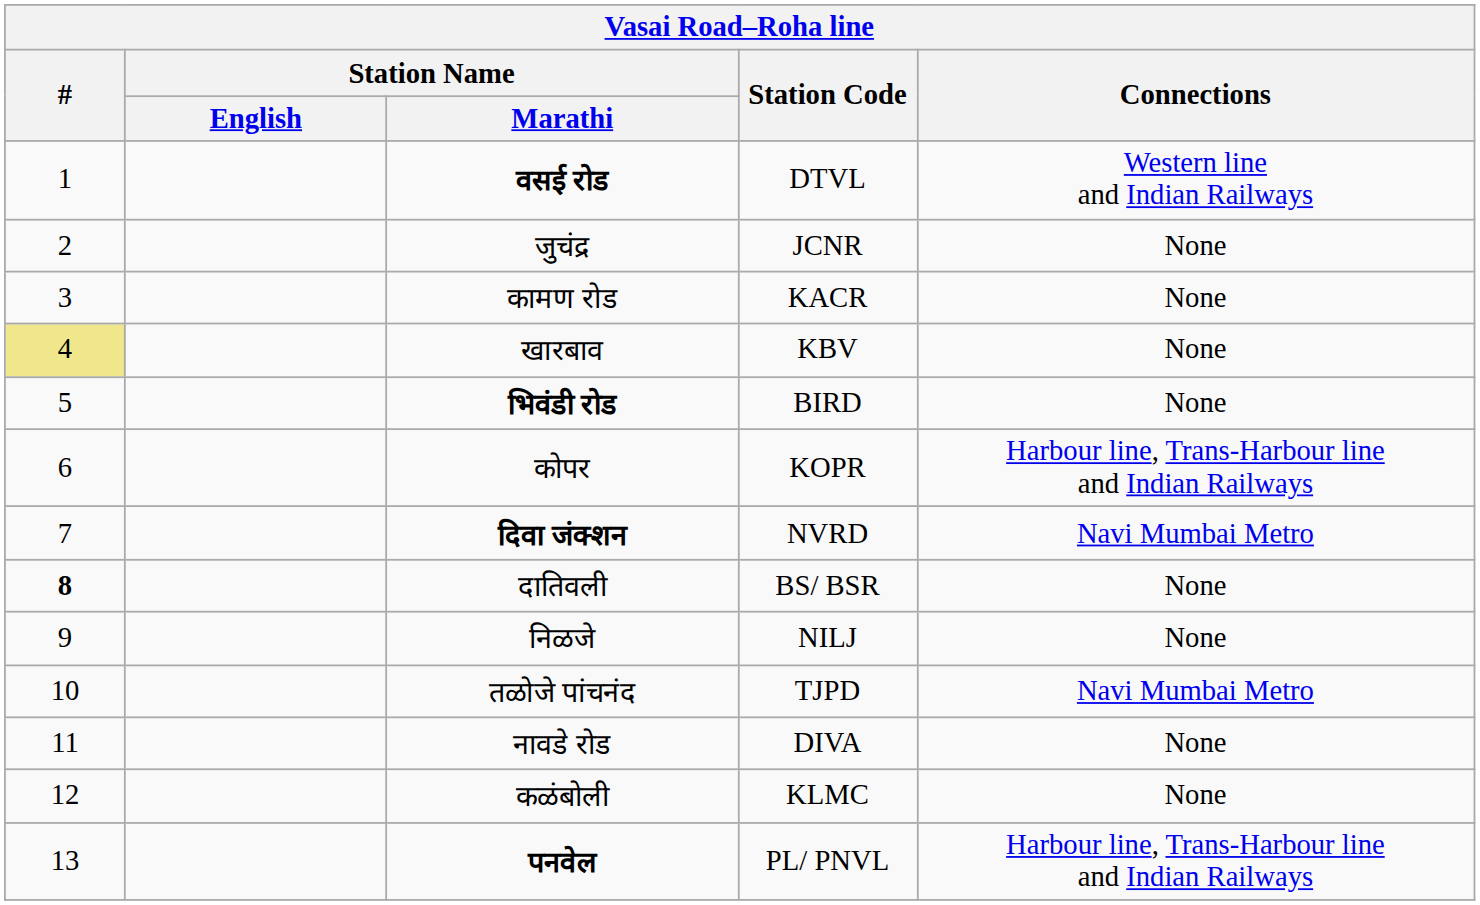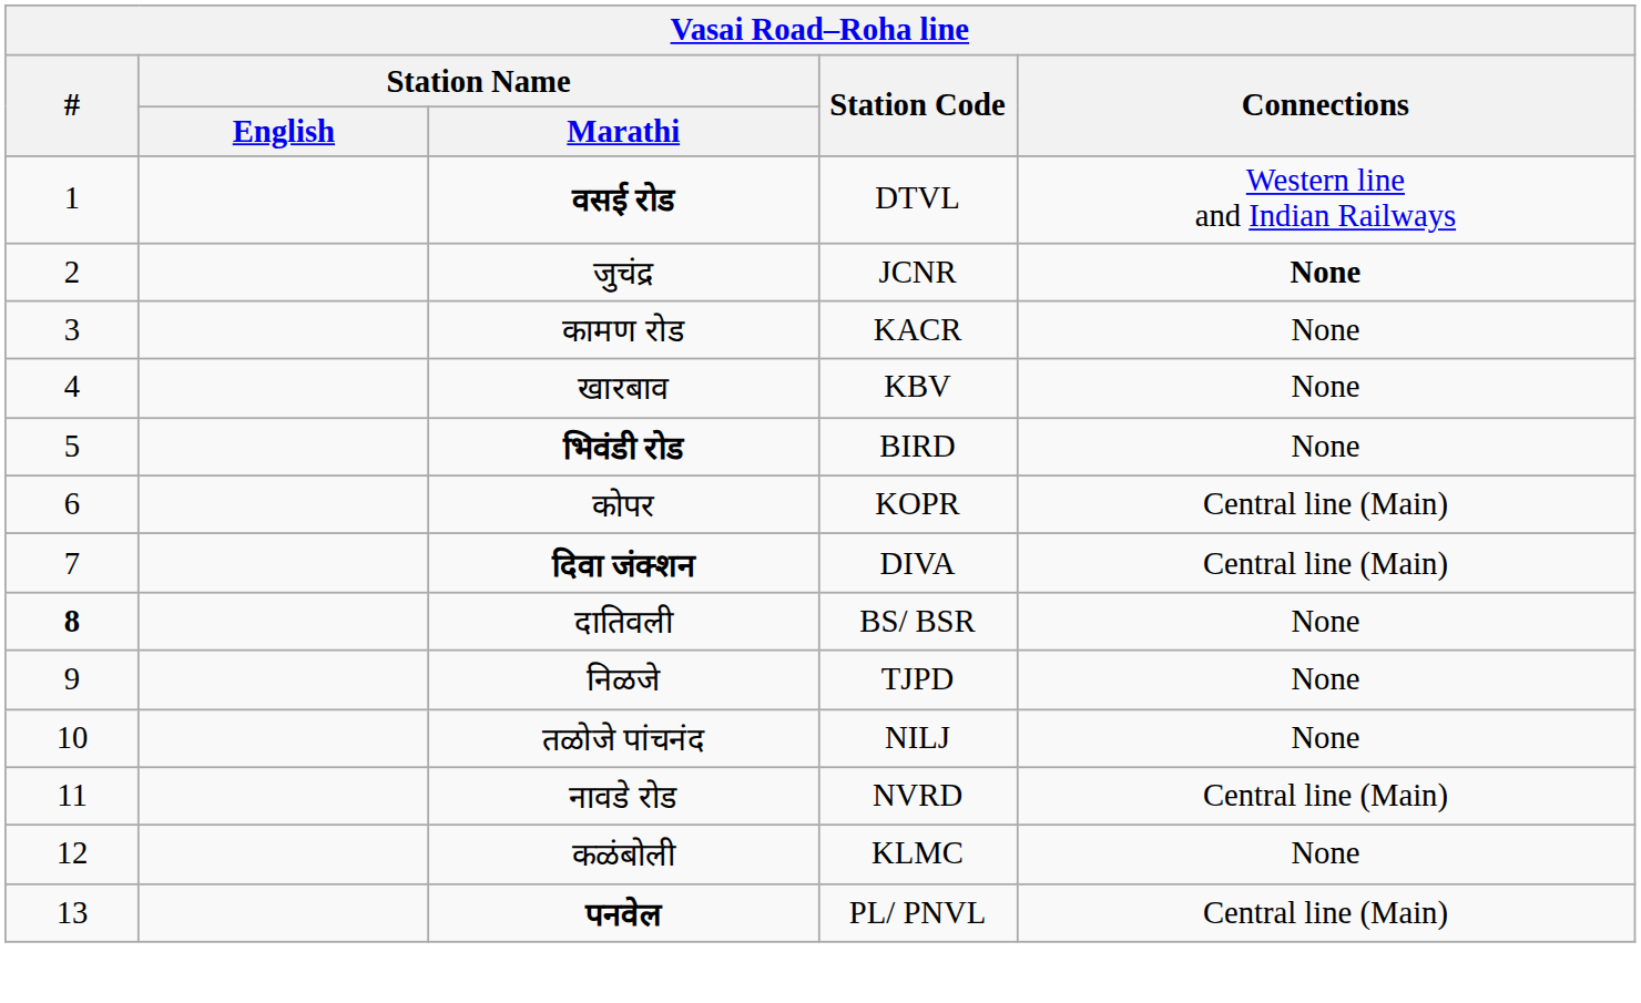 <table class="wikitable"  style="text-align:center; width:65%;">
 <tr>
 <th colspan="5"><strong><a href='#'>Vasai Road–Roha line</a></strong></th>
 </tr>
 <tr>
 <th rowspan="2" style="width:1%;">#</th>
 <th colspan="2" style="width:5%;">Station Name</th>
 <th rowspan="2" style="width:1%;">Station Code</th>
 <th rowspan="2" style="width:5%;">Connections</th>
 </tr>
 <tr>
 <th><a href='#'>English</a></th>
 <th><a href='#'>Marathi</a></th>
 </tr>
 <tr>
 <td>1</td>
 <td><strong></strong></td>
 <td><strong>वसई रोड</strong></td>
 <td>DTVL</td>
 <td><a href='#'>Western line</a> <br> and <a href='#'>Indian Railways</a></td>
 </tr>
 <tr>
 <td>2</td>
 <td></td>
 <td>जुचंद्र</td>
 <td>JCNR</td>
-<td>None</td>
+<td><strong>None</strong></td>
 </tr>
 <tr>
 <td>3</td>
 <td></td>
 <td>कामण रोड</td>
 <td>KACR</td>
 <td>None</td>
 </tr>
 <tr>
-<td style="background: khaki;">4</td>
+<td>4</td>
 <td></td>
 <td>खारबाव</td>
 <td>KBV</td>
 <td>None</td>
 </tr>
 <tr>
 <td>5</td>
 <td><strong></strong></td>
 <td><strong>भिवंडी रोड</strong></td>
 <td>BIRD</td>
 <td>None</td>
 </tr>
 <tr>
 <td>6</td>
 <td></td>
 <td>कोपर</td>
 <td>KOPR</td>
-<td><a href='#'>Harbour line</a>, <a href='#'>Trans-Harbour line</a> <br> and <a href='#'>Indian Railways</a></td>
+<td>Central line (Main)</td>
 </tr>
 <tr>
 <td>7</td>
 <td><strong></strong></td>
 <td><strong>दिवा जंक्शन</strong></td>
-<td>NVRD</td>
-<td><a href='#'>Navi Mumbai Metro</a></td>
+<td>DIVA</td>
+<td>Central line (Main)</td>
 </tr>
 <tr>
 <td><strong>8</strong></td>
 <td></td>
 <td>दातिवली</td>
 <td>BS/ BSR</td>
 <td>None</td>
 </tr>
 <tr>
 <td>9</td>
 <td></td>
 <td>निळजे</td>
-<td>NILJ</td>
+<td>TJPD</td>
 <td>None</td>
 </tr>
 <tr>
 <td>10</td>
 <td></td>
 <td>तळोजे पांचनंद</td>
-<td>TJPD</td>
-<td><a href='#'>Navi Mumbai Metro</a></td>
+<td>NILJ</td>
+<td>None</td>
 </tr>
 <tr>
 <td>11</td>
 <td></td>
 <td>नावडे रोड</td>
-<td>DIVA</td>
-<td>None</td>
+<td>NVRD</td>
+<td>Central line (Main)</td>
 </tr>
 <tr>
 <td>12</td>
 <td></td>
 <td>कळंबोली</td>
 <td>KLMC</td>
 <td>None</td>
 </tr>
 <tr>
 <td>13</td>
 <td><strong></strong></td>
 <td><strong>पनवेल</strong></td>
 <td>PL/ PNVL</td>
-<td><a href='#'>Harbour line</a>, <a href='#'>Trans-Harbour line</a> <br> and <a href='#'>Indian Railways</a></td>
+<td>Central line (Main)</td>
 </tr>
 </table>
